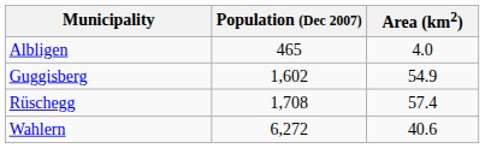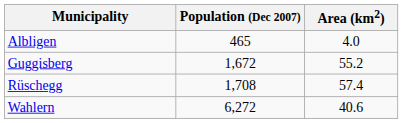 <table class="wikitable">
 <tr>
 <th width="190">Municipality</th>
 <th width="140">Population <small>(Dec 2007)</small></th>
 <th width="100">Area (km<sup>2</sup>)</th>
 </tr>
 <tr>
 <td><a href='#'>Albligen</a></td>
 <td align="center">465</td>
 <td align="center">4.0</td>
 </tr>
 <tr>
 <td><a href='#'>Guggisberg</a></td>
-<td align="center">1,602</td>
-<td align="center">54.9</td>
+<td align="center">1,672</td>
+<td align="center">55.2</td>
 </tr>
 <tr>
 <td><a href='#'>Rüschegg</a></td>
 <td align="center">1,708</td>
 <td align="center">57.4</td>
 </tr>
 <tr>
 <td><a href='#'>Wahlern</a></td>
 <td align="center">6,272</td>
 <td align="center">40.6</td>
 </tr>
 </table>
